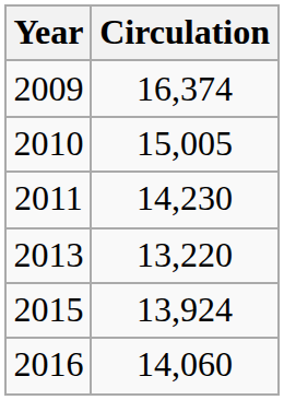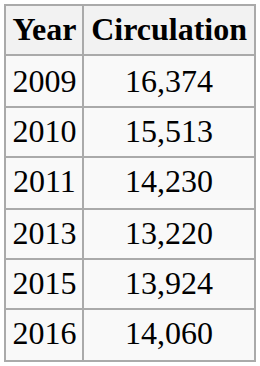 <table class="wikitable" style="text-align: center;" style="float: left;">
 <tr>
 <th colspan="1">Year</th>
 <th colspan="1">Circulation</th>
 </tr>
 <tr>
 <td>2009</td>
 <td>16,374</td>
 </tr>
 <tr>
 <td>2010</td>
-<td>15,005</td>
+<td>15,513</td>
 </tr>
 <tr>
 <td>2011</td>
 <td>14,230</td>
 </tr>
 <tr>
 <td>2013</td>
 <td>13,220</td>
 </tr>
 <tr>
 <td>2015</td>
 <td>13,924</td>
 </tr>
 <tr>
 <td>2016</td>
 <td>14,060</td>
 </tr>
 </table>
